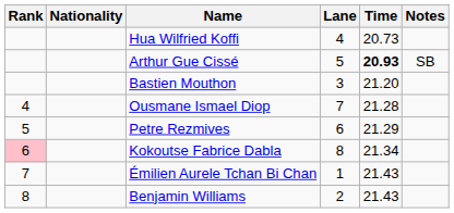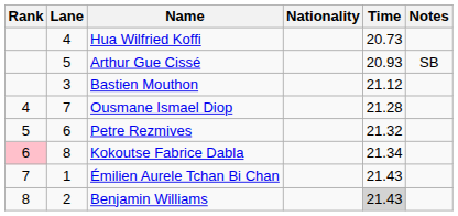 <table class="wikitable sortable" style="text-align:center;font-size:95%">
 <tr>
 <th>Rank</th>
+<th>Lane</th>
+<th>Name</th>
 <th>Nationality</th>
-<th>Name</th>
-<th>Lane</th>
 <th>Time</th>
 <th>Notes</th>
 </tr>
 <tr>
 <td></td>
+<td>4</td>
+<td align=left><a href='#'>Hua Wilfried Koffi</a></td>
 <td align=left></td>
-<td align=left><a href='#'>Hua Wilfried Koffi</a></td>
-<td>4</td>
 <td>20.73</td>
 <td></td>
 </tr>
 <tr>
 <td></td>
+<td>5</td>
+<td align=left><a href='#'>Arthur Gue Cissé</a></td>
 <td align=left></td>
-<td align=left><a href='#'>Arthur Gue Cissé</a></td>
-<td>5</td>
-<td><strong>20.93</strong></td>
+<td>20.93</td>
 <td>SB</td>
 </tr>
 <tr>
 <td></td>
+<td>3</td>
+<td align=left><a href='#'>Bastien Mouthon</a></td>
 <td align=left></td>
-<td align=left><a href='#'>Bastien Mouthon</a></td>
-<td>3</td>
-<td>21.20</td>
+<td>21.12</td>
 <td></td>
 </tr>
 <tr>
 <td>4</td>
+<td>7</td>
+<td align=left><a href='#'>Ousmane Ismael Diop</a></td>
 <td align=left></td>
-<td align=left><a href='#'>Ousmane Ismael Diop</a></td>
-<td>7</td>
 <td>21.28</td>
 <td></td>
 </tr>
 <tr>
 <td>5</td>
+<td>6</td>
+<td align=left><a href='#'>Petre Rezmives</a></td>
 <td align=left></td>
-<td align=left><a href='#'>Petre Rezmives</a></td>
-<td>6</td>
-<td>21.29</td>
+<td>21.32</td>
 <td></td>
 </tr>
 <tr>
 <td style="background: pink;">6</td>
+<td>8</td>
+<td align=left><a href='#'>Kokoutse Fabrice Dabla</a></td>
 <td align=left></td>
-<td align=left><a href='#'>Kokoutse Fabrice Dabla</a></td>
-<td>8</td>
 <td>21.34</td>
 <td></td>
 </tr>
 <tr>
 <td>7</td>
+<td>1</td>
+<td align=left><a href='#'>Émilien Aurele Tchan Bi Chan</a></td>
 <td align=left></td>
-<td align=left><a href='#'>Émilien Aurele Tchan Bi Chan</a></td>
-<td>1</td>
 <td>21.43</td>
 <td></td>
 </tr>
 <tr>
 <td>8</td>
+<td>2</td>
+<td align=left><a href='#'>Benjamin Williams</a></td>
 <td align=left></td>
-<td align=left><a href='#'>Benjamin Williams</a></td>
-<td>2</td>
-<td>21.43</td>
+<td style="background: lightgrey;">21.43</td>
 <td></td>
 </tr>
 </table>
